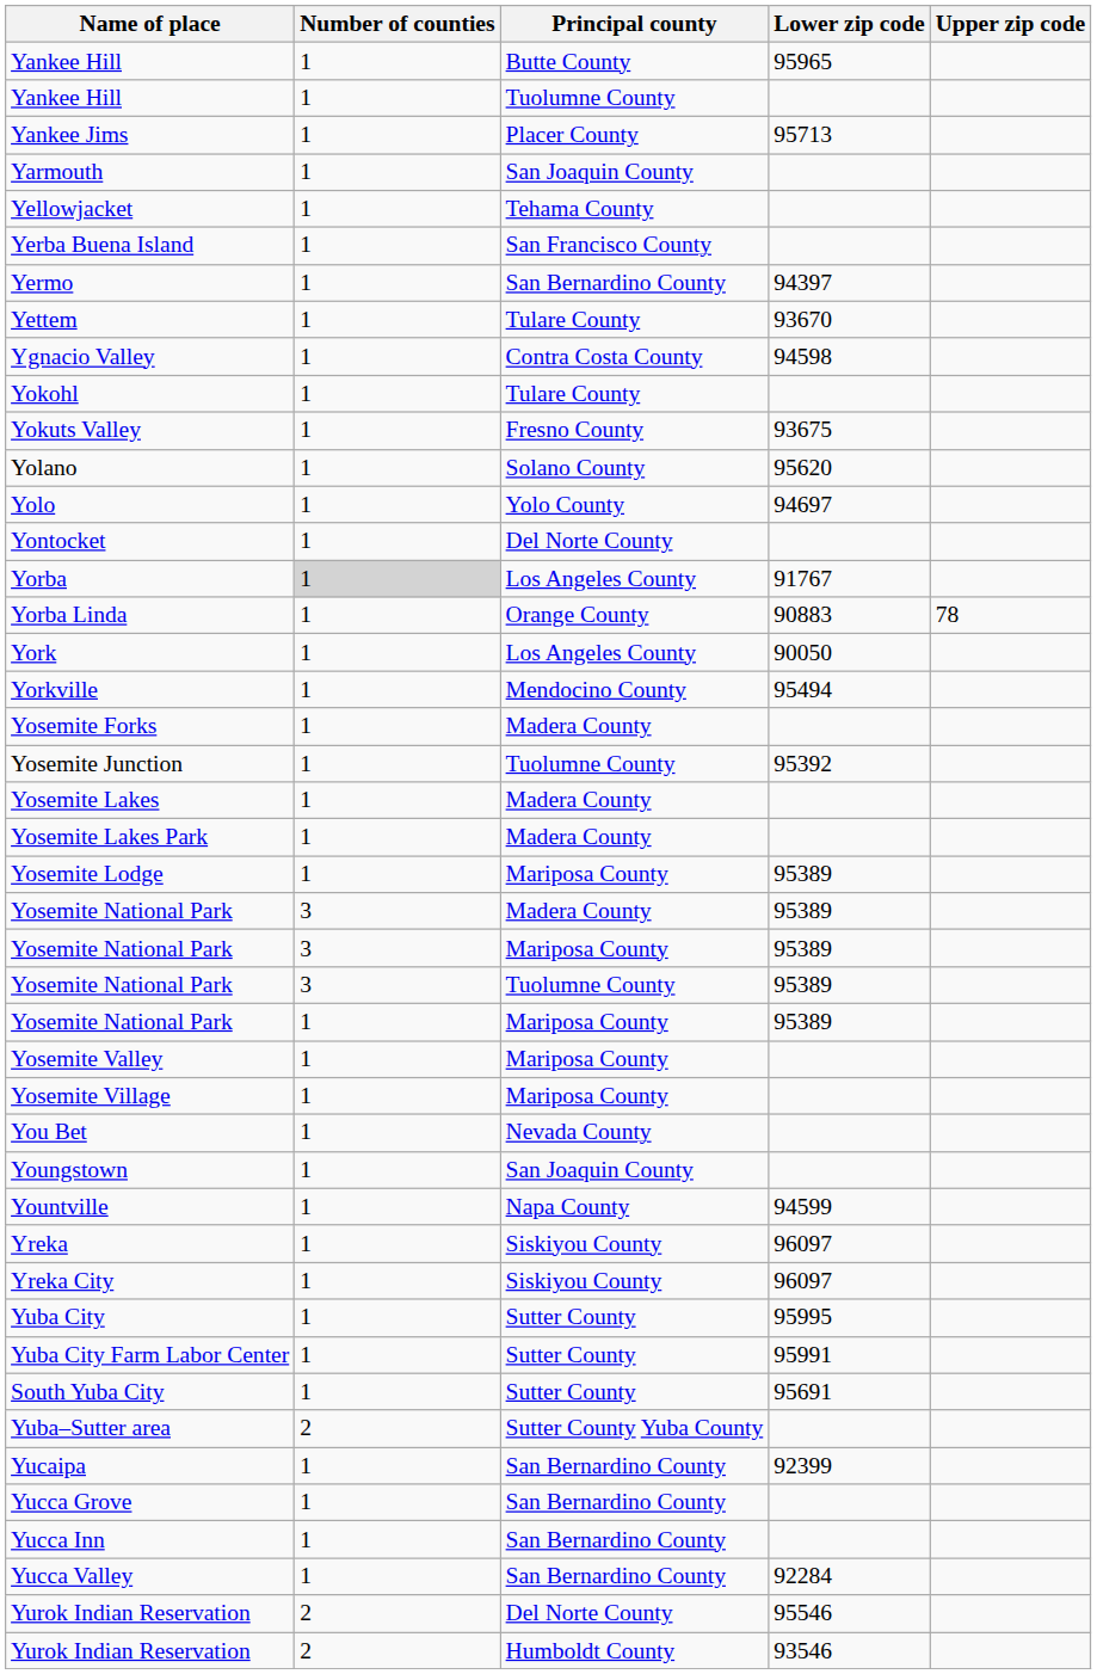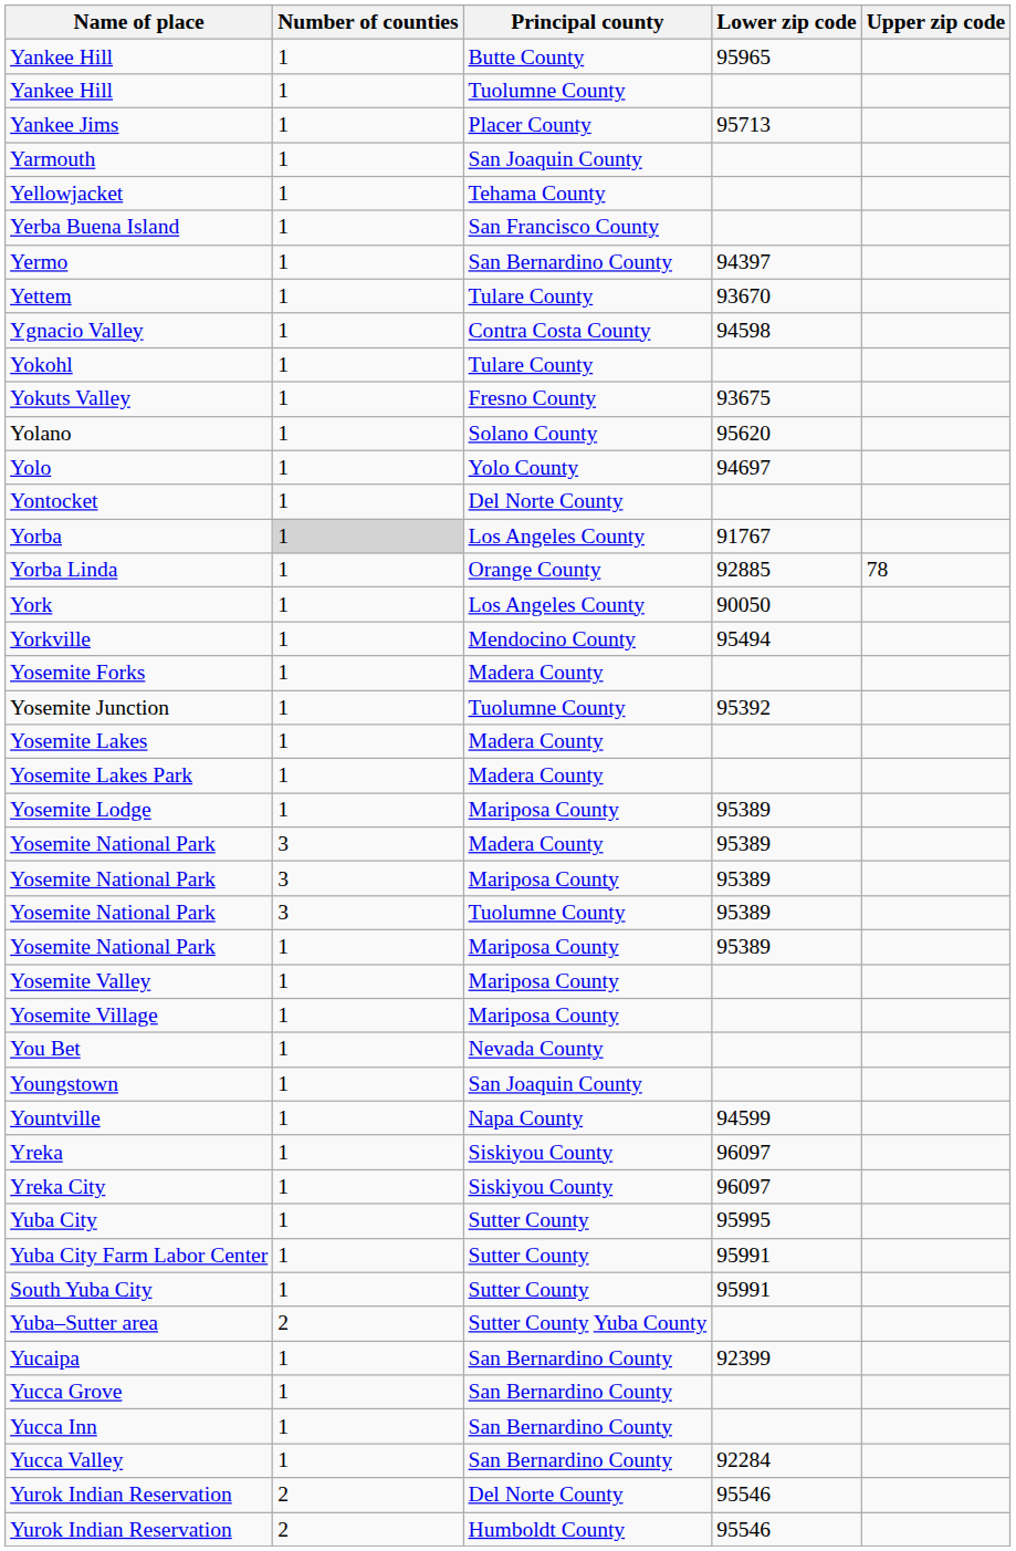 <table class="wikitable">
 <tr>
 <th>Name of place</th>
 <th>Number of counties</th>
 <th>Principal county</th>
 <th>Lower zip code</th>
 <th>Upper zip code</th>
 </tr>
 <tr --->
 <td><a href='#'>Yankee Hill</a></td>
 <td>1</td>
 <td><a href='#'>Butte County</a></td>
 <td>95965</td>
 <td> </td>
 </tr>
 <tr --->
 <td><a href='#'>Yankee Hill</a></td>
 <td>1</td>
 <td><a href='#'>Tuolumne County</a></td>
 <td> </td>
 <td> </td>
 </tr>
 <tr --->
 <td><a href='#'>Yankee Jims</a></td>
 <td>1</td>
 <td><a href='#'>Placer County</a></td>
 <td>95713</td>
 <td> </td>
 </tr>
 <tr --->
 <td><a href='#'>Yarmouth</a></td>
 <td>1</td>
 <td><a href='#'>San Joaquin County</a></td>
 <td> </td>
 <td> </td>
 </tr>
 <tr --->
 <td><a href='#'>Yellowjacket</a></td>
 <td>1</td>
 <td><a href='#'>Tehama County</a></td>
 <td> </td>
 <td> </td>
 </tr>
 <tr --->
 <td><a href='#'>Yerba Buena Island</a></td>
 <td>1</td>
 <td><a href='#'>San Francisco County</a></td>
 <td> </td>
 <td> </td>
 </tr>
 <tr --->
 <td><a href='#'>Yermo</a></td>
 <td>1</td>
 <td><a href='#'>San Bernardino County</a></td>
 <td>94397</td>
 <td> </td>
 </tr>
 <tr --->
 <td><a href='#'>Yettem</a></td>
 <td>1</td>
 <td><a href='#'>Tulare County</a></td>
 <td>93670</td>
 <td> </td>
 </tr>
 <tr --->
 <td><a href='#'>Ygnacio Valley</a></td>
 <td>1</td>
 <td><a href='#'>Contra Costa County</a></td>
 <td>94598</td>
 <td> </td>
 </tr>
 <tr --->
 <td><a href='#'>Yokohl</a></td>
 <td>1</td>
 <td><a href='#'>Tulare County</a></td>
 <td> </td>
 <td> </td>
 </tr>
 <tr>
 <td><a href='#'>Yokuts Valley</a></td>
 <td>1</td>
 <td><a href='#'>Fresno County</a></td>
 <td>93675</td>
 <td> </td>
 </tr>
 <tr --->
 <td>Yolano</td>
 <td>1</td>
 <td><a href='#'>Solano County</a></td>
 <td>95620</td>
 <td> </td>
 </tr>
 <tr --->
 <td><a href='#'>Yolo</a></td>
 <td>1</td>
 <td><a href='#'>Yolo County</a></td>
 <td>94697</td>
 <td> </td>
 </tr>
 <tr --->
 <td><a href='#'>Yontocket</a></td>
 <td>1</td>
 <td><a href='#'>Del Norte County</a></td>
 <td> </td>
 <td> </td>
 </tr>
 <tr --->
 <td><a href='#'>Yorba</a></td>
 <td style="background: lightgrey;">1</td>
 <td><a href='#'>Los Angeles County</a></td>
 <td>91767</td>
 <td> </td>
 </tr>
 <tr --->
 <td><a href='#'>Yorba Linda</a></td>
 <td>1</td>
 <td><a href='#'>Orange County</a></td>
-<td>90883</td>
+<td>92885</td>
 <td>78</td>
 </tr>
 <tr --->
 <td><a href='#'>York</a></td>
 <td>1</td>
 <td><a href='#'>Los Angeles County</a></td>
 <td>90050</td>
 <td> </td>
 </tr>
 <tr --->
 <td><a href='#'>Yorkville</a></td>
 <td>1</td>
 <td><a href='#'>Mendocino County</a></td>
 <td>95494</td>
 <td> </td>
 </tr>
 <tr --->
 <td><a href='#'>Yosemite Forks</a></td>
 <td>1</td>
 <td><a href='#'>Madera County</a></td>
 <td> </td>
 <td> </td>
 </tr>
 <tr --->
 <td>Yosemite Junction</td>
 <td>1</td>
 <td><a href='#'>Tuolumne County</a></td>
 <td>95392</td>
 <td> </td>
 </tr>
 <tr --->
 <td><a href='#'>Yosemite Lakes</a></td>
 <td>1</td>
 <td><a href='#'>Madera County</a></td>
 <td> </td>
 <td> </td>
 </tr>
 <tr --->
 <td><a href='#'>Yosemite Lakes Park</a></td>
 <td>1</td>
 <td><a href='#'>Madera County</a></td>
 <td> </td>
 <td> </td>
 </tr>
 <tr --->
 <td><a href='#'>Yosemite Lodge</a></td>
 <td>1</td>
 <td><a href='#'>Mariposa County</a></td>
 <td>95389</td>
 <td> </td>
 </tr>
 <tr --->
 <td><a href='#'>Yosemite National Park</a></td>
 <td>3</td>
 <td><a href='#'>Madera County</a></td>
 <td>95389</td>
 <td> </td>
 </tr>
 <tr --->
 <td><a href='#'>Yosemite National Park</a></td>
 <td>3</td>
 <td><a href='#'>Mariposa County</a></td>
 <td>95389</td>
 <td> </td>
 </tr>
 <tr --->
 <td><a href='#'>Yosemite National Park</a></td>
 <td>3</td>
 <td><a href='#'>Tuolumne County</a></td>
 <td>95389</td>
 <td> </td>
 </tr>
 <tr --->
 <td><a href='#'>Yosemite National Park</a></td>
 <td>1</td>
 <td><a href='#'>Mariposa County</a></td>
 <td>95389</td>
 <td> </td>
 </tr>
 <tr --->
 <td><a href='#'>Yosemite Valley</a></td>
 <td>1</td>
 <td><a href='#'>Mariposa County</a></td>
 <td> </td>
 <td> </td>
 </tr>
 <tr --->
 <td><a href='#'>Yosemite Village</a></td>
 <td>1</td>
 <td><a href='#'>Mariposa County</a></td>
 <td> </td>
 <td> </td>
 </tr>
 <tr --->
 <td><a href='#'>You Bet</a></td>
 <td>1</td>
 <td><a href='#'>Nevada County</a></td>
 <td> </td>
 <td> </td>
 </tr>
 <tr --->
 <td><a href='#'>Youngstown</a></td>
 <td>1</td>
 <td><a href='#'>San Joaquin County</a></td>
 <td> </td>
 <td> </td>
 </tr>
 <tr --->
 <td><a href='#'>Yountville</a></td>
 <td>1</td>
 <td><a href='#'>Napa County</a></td>
 <td>94599</td>
 <td> </td>
 </tr>
 <tr --->
 <td><a href='#'>Yreka</a></td>
 <td>1</td>
 <td><a href='#'>Siskiyou County</a></td>
 <td>96097</td>
 <td> </td>
 </tr>
 <tr --->
 <td><a href='#'>Yreka City</a></td>
 <td>1</td>
 <td><a href='#'>Siskiyou County</a></td>
 <td>96097</td>
 <td> </td>
 </tr>
 <tr --->
 <td><a href='#'>Yuba City</a></td>
 <td>1</td>
 <td><a href='#'>Sutter County</a></td>
 <td>95995</td>
 <td> </td>
 </tr>
 <tr --->
 <td><a href='#'>Yuba City Farm Labor Center</a></td>
 <td>1</td>
 <td><a href='#'>Sutter County</a></td>
 <td>95991</td>
 <td> </td>
 </tr>
 <tr --->
 <td><a href='#'>South Yuba City</a></td>
 <td>1</td>
 <td><a href='#'>Sutter County</a></td>
-<td>95691</td>
+<td>95991</td>
 <td> </td>
 </tr>
 <tr --->
 <td><a href='#'>Yuba–Sutter area</a></td>
 <td>2</td>
 <td><a href='#'>Sutter County</a> <a href='#'>Yuba County</a></td>
 <td> </td>
 <td> </td>
 </tr>
 <tr --->
 <td><a href='#'>Yucaipa</a></td>
 <td>1</td>
 <td><a href='#'>San Bernardino County</a></td>
 <td>92399</td>
 <td> </td>
 </tr>
 <tr --->
 <td><a href='#'>Yucca Grove</a></td>
 <td>1</td>
 <td><a href='#'>San Bernardino County</a></td>
 <td> </td>
 <td> </td>
 </tr>
 <tr --->
 <td><a href='#'>Yucca Inn</a></td>
 <td>1</td>
 <td><a href='#'>San Bernardino County</a></td>
 <td> </td>
 <td> </td>
 </tr>
 <tr --->
 <td><a href='#'>Yucca Valley</a></td>
 <td>1</td>
 <td><a href='#'>San Bernardino County</a></td>
 <td>92284</td>
 <td> </td>
 </tr>
 <tr --->
 <td><a href='#'>Yurok Indian Reservation</a></td>
 <td>2</td>
 <td><a href='#'>Del Norte County</a></td>
 <td>95546</td>
 <td> </td>
 </tr>
 <tr --->
 <td><a href='#'>Yurok Indian Reservation</a></td>
 <td>2</td>
 <td><a href='#'>Humboldt County</a></td>
-<td>93546</td>
+<td>95546</td>
 <td> </td>
 </tr>
 <tr --->
 </tr>
 </table>
